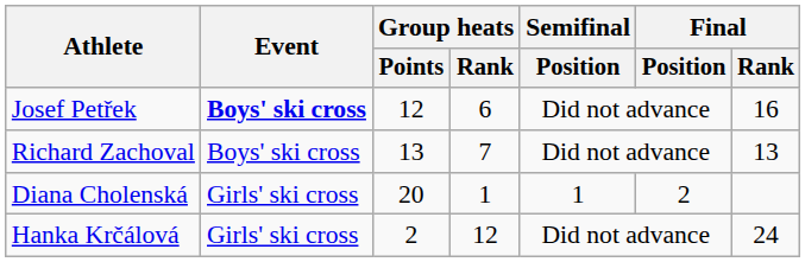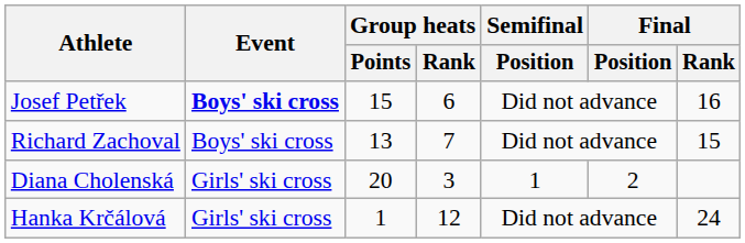 <table class="wikitable" style="font-size:90%">
 <tr>
 <th rowspan="2">Athlete</th>
 <th rowspan="2">Event</th>
 <th colspan=2>Group heats</th>
 <th>Semifinal</th>
 <th colspan="2">Final</th>
 </tr>
 <tr style="font-size:95%">
 <th>Points</th>
 <th>Rank</th>
 <th>Position</th>
 <th>Position</th>
 <th>Rank</th>
 </tr>
 <tr align=center>
 <td align=left><a href='#'>Josef Petřek</a></td>
 <td align=left><strong><a href='#'>Boys' ski cross</a></strong></td>
-<td>12</td>
+<td>15</td>
 <td>6</td>
 <td colspan="2">Did not advance</td>
 <td>16</td>
 </tr>
 <tr align=center>
 <td align=left><a href='#'>Richard Zachoval</a></td>
 <td align=left><a href='#'>Boys' ski cross</a></td>
 <td>13</td>
 <td>7</td>
 <td colspan="2">Did not advance</td>
-<td>13</td>
+<td>15</td>
 </tr>
 <tr align=center>
 <td align=left><a href='#'>Diana Cholenská</a></td>
 <td align=left><a href='#'>Girls' ski cross</a></td>
 <td>20</td>
-<td>1</td>
+<td>3</td>
 <td>1</td>
 <td>2</td>
 <td></td>
 </tr>
 <tr align=center>
 <td align=left><a href='#'>Hanka Krčálová</a></td>
 <td align=left><a href='#'>Girls' ski cross</a></td>
-<td>2</td>
+<td>1</td>
 <td>12</td>
 <td colspan="2">Did not advance</td>
 <td>24</td>
 </tr>
 </table>
